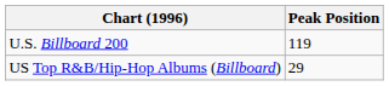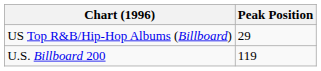 <table class="wikitable">
 <tr>
 <th>Chart (1996)</th>
 <th>Peak Position</th>
 </tr>
 <tr>
+<td>US <a href='#'>Top R&B/Hip-Hop Albums</a> (<em><a href='#'>Billboard</a></em>)</td>
+<td>29</td>
+</tr>
+<tr>
 <td>U.S. <a href='#'><em>Billboard</em> 200</a></td>
 <td>119</td>
 </tr>
-<tr>
-<td>US <a href='#'>Top R&B/Hip-Hop Albums</a> (<em><a href='#'>Billboard</a></em>)</td>
-<td>29</td>
-</tr>
 </table>
